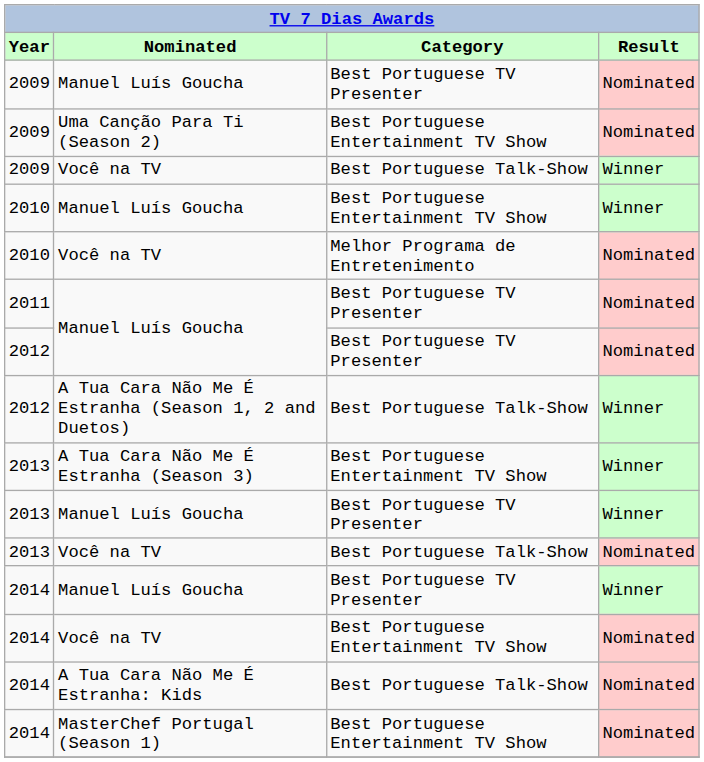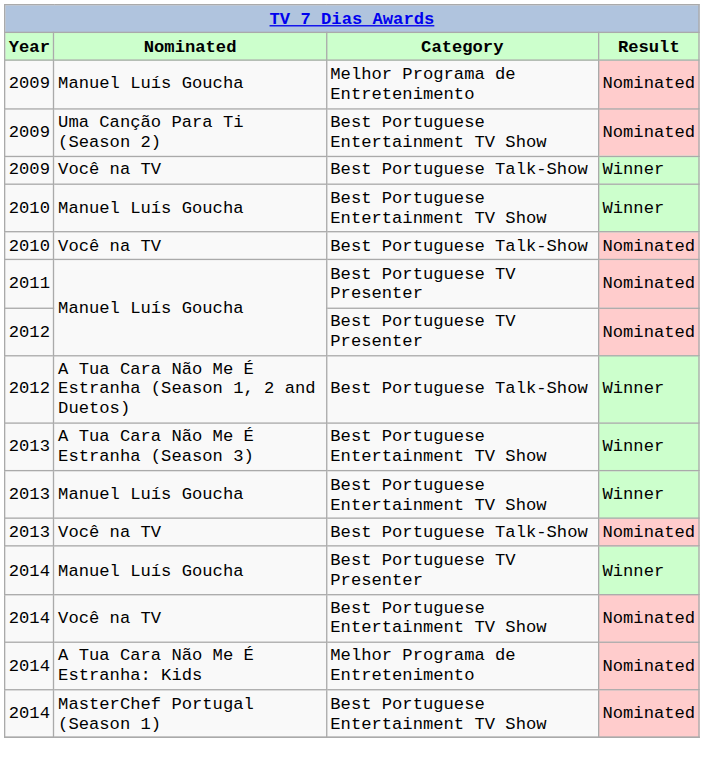 <table class="wikitable">
 <tr style="text-align:center;">
 <th colspan=5 style="background:#b0c4de;"><a href='#'>TV 7 Dias Awards</a></th>
 </tr>
 <tr style="text-align:center;">
 <th style="background:#cfc;" width="10">Year</th>
 <th style="background:#cfc;" width="200">Nominated</th>
 <th style="background:#cfc;" width="200">Category</th>
 <th style="background:#cfc;" width="50">Result</th>
 </tr>
 <tr>
 <td>2009</td>
 <td rowspan="1">Manuel Luís Goucha</td>
-<td>Best Portuguese TV Presenter</td>
+<td>Melhor Programa de Entretenimento</td>
 <td style="background:#ffcccc;">Nominated</td>
 </tr>
 <tr>
 <td>2009</td>
 <td rowspan="1">Uma Canção Para Ti (Season 2)</td>
 <td>Best Portuguese Entertainment TV Show</td>
 <td style="background:#ffcccc;">Nominated</td>
 </tr>
 <tr>
 <td>2009</td>
 <td rowspan="1">Você na TV</td>
 <td>Best Portuguese Talk-Show</td>
 <td style="background:#cfc;">Winner</td>
 </tr>
 <tr>
 <td>2010</td>
 <td rowspan="1">Manuel Luís Goucha</td>
 <td>Best Portuguese Entertainment TV Show</td>
 <td style="background:#cfc;">Winner</td>
 </tr>
 <tr>
 <td>2010</td>
 <td rowspan="1">Você na TV</td>
-<td>Melhor Programa de Entretenimento</td>
+<td>Best Portuguese Talk-Show</td>
 <td style="background:#ffcccc;">Nominated</td>
 </tr>
 <tr>
 <td>2011</td>
 <td rowspan="2">Manuel Luís Goucha</td>
 <td>Best Portuguese TV Presenter</td>
 <td style="background:#ffcccc;">Nominated</td>
 </tr>
 <tr>
 <td>2012</td>
 <td>Best Portuguese TV Presenter</td>
 <td style="background:#ffcccc;">Nominated</td>
 </tr>
 <tr>
 <td>2012</td>
 <td rowspan="1">A Tua Cara Não Me É Estranha (Season 1, 2 and Duetos)</td>
 <td>Best Portuguese Talk-Show</td>
 <td style="background:#cfc;">Winner</td>
 </tr>
 <tr>
 <td>2013</td>
 <td rowspan="1">A Tua Cara Não Me É Estranha (Season 3)</td>
 <td>Best Portuguese Entertainment TV Show</td>
 <td style="background:#cfc;">Winner</td>
 </tr>
 <tr>
 <td>2013</td>
 <td rowspan="1">Manuel Luís Goucha</td>
-<td>Best Portuguese TV Presenter</td>
+<td>Best Portuguese Entertainment TV Show</td>
 <td style="background:#cfc;">Winner</td>
 </tr>
 <tr>
 <td>2013</td>
 <td rowspan="1">Você na TV</td>
 <td>Best Portuguese Talk-Show</td>
 <td style="background:#ffcccc;">Nominated</td>
 </tr>
 <tr>
 <td>2014</td>
 <td rowspan="1">Manuel Luís Goucha</td>
 <td>Best Portuguese TV Presenter</td>
 <td style="background:#cfc;">Winner</td>
 </tr>
 <tr>
 <td>2014</td>
 <td rowspan="1">Você na TV</td>
 <td>Best Portuguese Entertainment TV Show</td>
 <td style="background:#ffcccc;">Nominated</td>
 </tr>
 <tr>
 <td>2014</td>
 <td rowspan="1">A Tua Cara Não Me É Estranha: Kids</td>
-<td>Best Portuguese Talk-Show</td>
+<td>Melhor Programa de Entretenimento</td>
 <td style="background:#ffcccc;">Nominated</td>
 </tr>
 <tr>
 <td>2014</td>
 <td rowspan="1">MasterChef Portugal (Season 1)</td>
 <td>Best Portuguese Entertainment TV Show</td>
 <td style="background:#ffcccc;">Nominated</td>
 </tr>
 <tr>
 </tr>
 </table>
